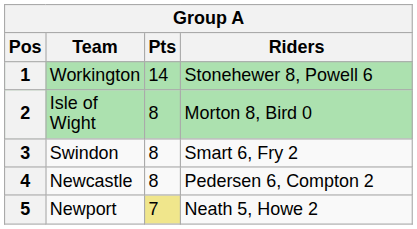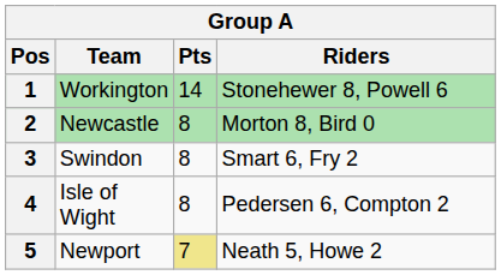 <table class="wikitable">
 <tr>
 <th colspan="4">Group A</th>
 </tr>
 <tr>
 <th width=20>Pos</th>
 <th width=80>Team</th>
 <th width=20>Pts</th>
 <th width=200>Riders</th>
 </tr>
 <tr style="background:#ACE1AF;">
 <th>1</th>
 <td>Workington</td>
 <td>14</td>
 <td>Stonehewer 8, Powell 6</td>
 </tr>
 <tr style="background:#ACE1AF;">
 <th>2</th>
-<td>Isle of Wight</td>
+<td>Newcastle</td>
 <td>8</td>
 <td>Morton 8, Bird 0</td>
 </tr>
 <tr>
 <th>3</th>
 <td>Swindon</td>
 <td>8</td>
 <td>Smart 6, Fry 2</td>
 </tr>
 <tr>
 <th>4</th>
-<td>Newcastle</td>
+<td>Isle of Wight</td>
 <td>8</td>
 <td>Pedersen 6, Compton 2</td>
 </tr>
 <tr>
 <th>5</th>
 <td>Newport</td>
 <td style="background: khaki;">7</td>
 <td>Neath 5, Howe 2</td>
 </tr>
 </table>
